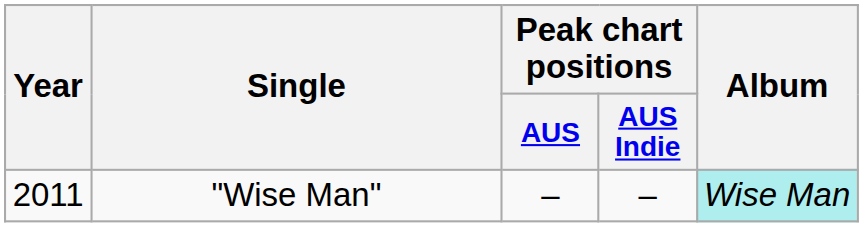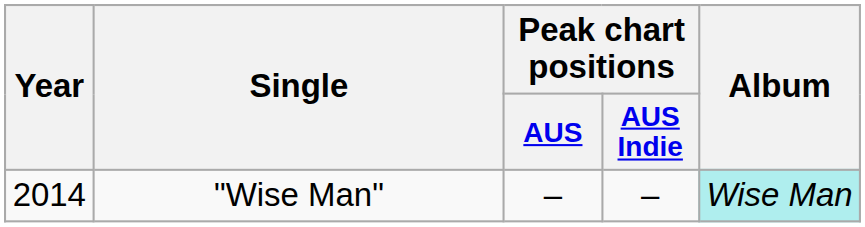 <table class="wikitable" style="text-align:center;" border="1">
 <tr>
 <th scope="col" rowspan="2">Year</th>
 <th scope="col" rowspan="2" style="width:12em;">Single</th>
 <th scope="col" colspan="2">Peak chart positions</th>
 <th scope="col" rowspan="2">Album</th>
 </tr>
 <tr>
 <th scope="col" style="width:3em;font-size:85%;"><a href='#'>AUS</a></th>
 <th scope="col" style="width:3em;font-size:85%;"><a href='#'>AUS Indie</a></th>
 </tr>
 <tr>
-<td rowspan="1">2011</td>
+<td rowspan="1">2014</td>
 <td scope="row">"Wise Man"</td>
 <td>–</td>
 <td>–</td>
 <td rowspan="1" style="background: paleturquoise;"><em>Wise Man</em></td>
 </tr>
 </table>
